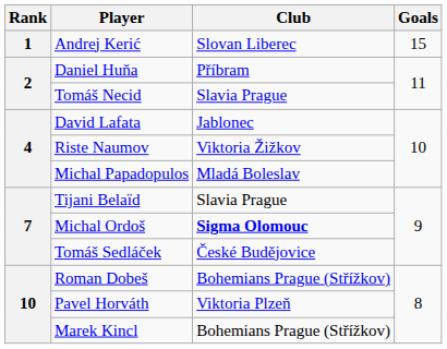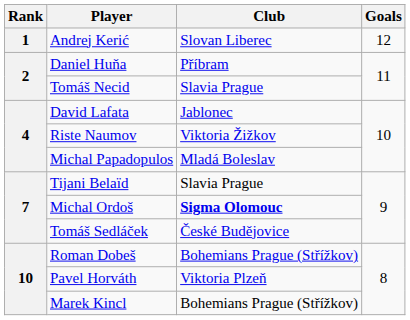 <table class="wikitable" style="text-align:center">
 <tr>
 <th>Rank</th>
 <th>Player</th>
 <th>Club</th>
 <th>Goals</th>
 </tr>
 <tr>
 <th>1</th>
 <td align="left"> <a href='#'>Andrej Kerić</a></td>
 <td align="left"><a href='#'>Slovan Liberec</a></td>
-<td>15</td>
+<td>12</td>
 </tr>
 <tr>
 <th rowspan="2">2</th>
 <td align="left"> <a href='#'>Daniel Huňa</a></td>
 <td align="left"><a href='#'>Příbram</a></td>
 <td rowspan="2">11</td>
 </tr>
 <tr>
 <td align="left"> <a href='#'>Tomáš Necid</a></td>
 <td align="left"><a href='#'>Slavia Prague</a></td>
 </tr>
 <tr>
 <th rowspan="3">4</th>
 <td align="left"> <a href='#'>David Lafata</a></td>
 <td align="left"><a href='#'>Jablonec</a></td>
 <td rowspan="3">10</td>
 </tr>
 <tr>
 <td align="left"> <a href='#'>Riste Naumov</a></td>
 <td align="left"><a href='#'>Viktoria Žižkov</a></td>
 </tr>
 <tr>
 <td align="left"> <a href='#'>Michal Papadopulos</a></td>
 <td align="left"><a href='#'>Mladá Boleslav</a></td>
 </tr>
 <tr>
 <th rowspan="3">7</th>
 <td align="left"> <a href='#'>Tijani Belaïd</a></td>
 <td align="left">Slavia Prague</td>
 <td rowspan="3">9</td>
 </tr>
 <tr>
 <td align="left"> <a href='#'>Michal Ordoš</a></td>
 <td align="left"><strong><a href='#'>Sigma Olomouc</a></strong></td>
 </tr>
 <tr>
 <td align="left"> <a href='#'>Tomáš Sedláček</a></td>
 <td align="left"><a href='#'>České Budějovice</a></td>
 </tr>
 <tr>
 <th rowspan="3">10</th>
 <td align="left"> <a href='#'>Roman Dobeš</a></td>
 <td align="left"><a href='#'>Bohemians Prague (Střížkov)</a></td>
 <td rowspan="3">8</td>
 </tr>
 <tr>
 <td align="left"> <a href='#'>Pavel Horváth</a></td>
 <td align="left"><a href='#'>Viktoria Plzeň</a></td>
 </tr>
 <tr>
 <td align="left"> <a href='#'>Marek Kincl</a></td>
 <td align="left">Bohemians Prague (Střížkov)</td>
 </tr>
 </table>
